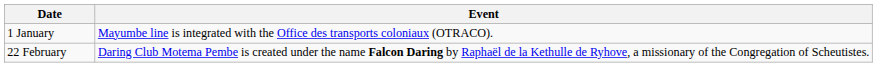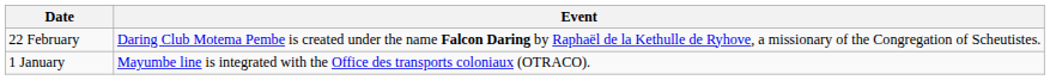 <table class=wikitable>
 <tr>
 <th style="width:7em">Date</th>
 <th>Event</th>
 </tr>
 <tr>
+<td>22 February</td>
+<td><a href='#'>Daring Club Motema Pembe</a> is created under the name <strong>Falcon Daring</strong> by <a href='#'>Raphaël de la Kethulle de Ryhove</a>, a missionary of the Congregation of Scheutistes.</td>
+</tr>
+<tr>
 <td>1 January</td>
 <td><a href='#'>Mayumbe line</a> is integrated with the <a href='#'>Office des transports coloniaux</a> (OTRACO).</td>
 </tr>
-<tr>
-<td>22 February</td>
-<td><a href='#'>Daring Club Motema Pembe</a> is created under the name <strong>Falcon Daring</strong> by <a href='#'>Raphaël de la Kethulle de Ryhove</a>, a missionary of the Congregation of Scheutistes.</td>
-</tr>
 </table>
